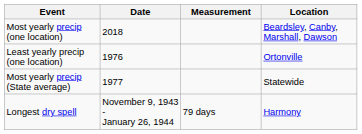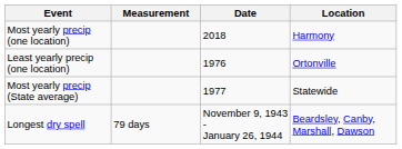 <table class="wikitable" style="font-size: 95%;" |>
 <tr>
 <th width="150">Event</th>
+<th width="125">Measurement</th>
 <th width="125">Date</th>
-<th width="125">Measurement</th>
 <th width="150">Location</th>
 </tr>
 <tr>
 <td>Most yearly <a href='#'>precip</a> (one location)</td>
+<td></td>
 <td>2018</td>
-<td></td>
-<td><a href='#'>Beardsley</a>, <a href='#'>Canby</a>,<br><a href='#'>Marshall</a>, <a href='#'>Dawson</a></td>
+<td><a href='#'>Harmony</a></td>
 </tr>
 <tr>
 <td>Least yearly precip (one location)</td>
+<td></td>
 <td>1976</td>
-<td></td>
 <td><a href='#'>Ortonville</a></td>
 </tr>
 <tr>
 <td>Most yearly <a href='#'>precip</a> (State average)</td>
+<td></td>
 <td>1977</td>
-<td></td>
 <td>Statewide</td>
 </tr>
 <tr>
 <td>Longest <a href='#'>dry spell</a></td>
+<td>79 days</td>
 <td>November 9, 1943 -<br> January 26, 1944</td>
-<td>79 days</td>
-<td><a href='#'>Harmony</a></td>
+<td><a href='#'>Beardsley</a>, <a href='#'>Canby</a>,<br><a href='#'>Marshall</a>, <a href='#'>Dawson</a></td>
 </tr>
 </table>
